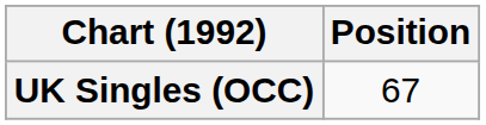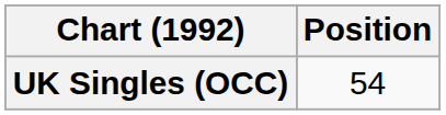 <table class="wikitable plainrowheaders" style="text-align:center">
 <tr>
 <th scope="col">Chart (1992)</th>
 <th scope="col">Position</th>
 </tr>
 <tr>
 <th scope="row">UK Singles (OCC)</th>
-<td>67</td>
+<td>54</td>
 </tr>
 </table>
